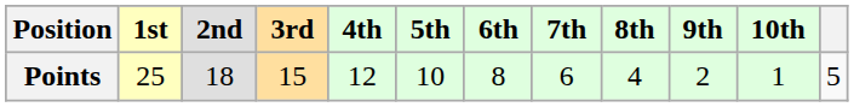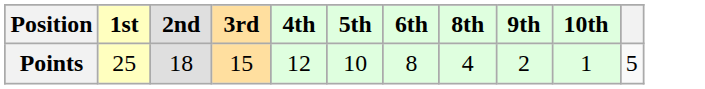 <table class="wikitable" style="font-size:85%; text-align:center">
 <tr>
 <th>Position</th>
 <th style="background:#ffffbf;"> <strong>1st</strong> </th>
 <th style="background:#dfdfdf;"> <strong>2nd</strong> </th>
 <th style="background:#ffdf9f;"> <strong>3rd</strong> </th>
 <th style="background:#dfffdf;"> <strong>4th</strong> </th>
 <th style="background:#dfffdf;"> <strong>5th</strong> </th>
 <th style="background:#dfffdf;"> <strong>6th</strong> </th>
-<th style="background:#dfffdf;"> <strong>7th</strong> </th>
 <th style="background:#dfffdf;"> <strong>8th</strong> </th>
 <th style="background:#dfffdf;"> <strong>9th</strong> </th>
 <th style="background:#dfffdf;"> <strong>10th</strong> </th>
 <th> <strong></strong> </th>
 </tr>
 <tr>
 <th>Points</th>
 <td style="background:#ffffbf;">25</td>
 <td style="background:#dfdfdf;">18</td>
 <td style="background:#ffdf9f;">15</td>
 <td style="background:#dfffdf;">12</td>
 <td style="background:#dfffdf;">10</td>
 <td style="background:#dfffdf;">8</td>
-<td style="background:#dfffdf;">6</td>
 <td style="background:#dfffdf;">4</td>
 <td style="background:#dfffdf;">2</td>
 <td style="background:#dfffdf;">1</td>
 <td>5</td>
 </tr>
 </table>
